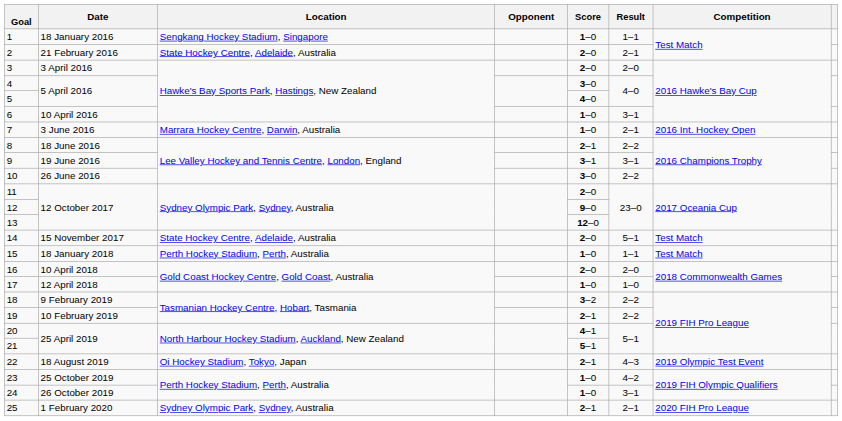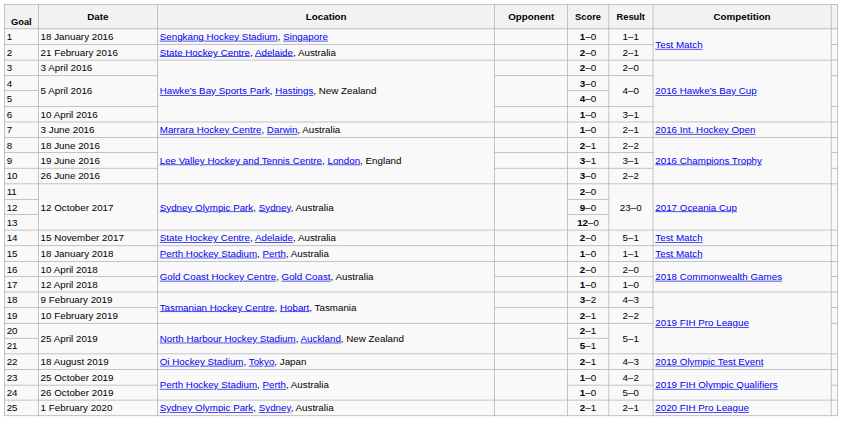 <table class="wikitable sortable" style="font-size:90%" width=97%>
 <tr>
 <th style="font-size:95%;" data-sort-type=number><br>Goal</th>
 <th align=center>Date</th>
 <th>Location</th>
 <th width=100>Opponent</th>
 <th data-sort-type="number" style="font-size:95%">Score</th>
 <th data-sort-type="number" style="font-size:95%">Result</th>
 <th>Competition</th>
 <th></th>
 </tr>
 <tr>
 <td>1</td>
 <td>18 January 2016</td>
 <td><a href='#'>Sengkang Hockey Stadium</a>, <a href='#'>Singapore</a></td>
 <td></td>
 <td align="center"><strong>1</strong>–0</td>
 <td align="center">1–1</td>
 <td rowspan=2><a href='#'>Test Match</a></td>
 <td></td>
 </tr>
 <tr>
 <td>2</td>
 <td>21 February 2016</td>
 <td><a href='#'>State Hockey Centre</a>, <a href='#'>Adelaide</a>, Australia</td>
 <td></td>
 <td align="center"><strong>2</strong>–0</td>
 <td align="center">2–1</td>
 <td></td>
 </tr>
 <tr>
 <td>3</td>
 <td>3 April 2016</td>
 <td rowspan=4><a href='#'>Hawke's Bay Sports Park</a>, <a href='#'>Hastings</a>, New Zealand</td>
 <td></td>
 <td align="center"><strong>2</strong>–0</td>
 <td align="center">2–0</td>
 <td rowspan=4><a href='#'>2016 Hawke's Bay Cup</a></td>
 <td></td>
 </tr>
 <tr>
 <td>4</td>
 <td rowspan=2>5 April 2016</td>
 <td rowspan=2></td>
 <td align="center"><strong>3</strong>–0</td>
 <td rowspan=2; align=center>4–0</td>
 <td rowspan=2></td>
 </tr>
 <tr>
 <td>5</td>
 <td align="center"><strong>4</strong>–0</td>
 </tr>
 <tr>
 <td>6</td>
 <td>10 April 2016</td>
 <td></td>
 <td align="center"><strong>1</strong>–0</td>
 <td align="center">3–1</td>
 <td></td>
 </tr>
 <tr>
 <td>7</td>
 <td>3 June 2016</td>
 <td><a href='#'>Marrara Hockey Centre</a>, <a href='#'>Darwin</a>, Australia</td>
 <td></td>
 <td align="center"><strong>1</strong>–0</td>
 <td align="center">2–1</td>
 <td><a href='#'>2016 Int. Hockey Open</a></td>
 <td></td>
 </tr>
 <tr>
 <td>8</td>
 <td>18 June 2016</td>
 <td rowspan=3><a href='#'>Lee Valley Hockey and Tennis Centre</a>, <a href='#'>London</a>, England</td>
 <td></td>
 <td align="center"><strong>2</strong>–1</td>
 <td align="center">2–2</td>
 <td rowspan=3><a href='#'>2016 Champions Trophy</a></td>
 <td></td>
 </tr>
 <tr>
 <td>9</td>
 <td>19 June 2016</td>
 <td></td>
 <td align="center"><strong>3</strong>–1</td>
 <td align="center">3–1</td>
 <td></td>
 </tr>
 <tr>
 <td>10</td>
 <td>26 June 2016</td>
 <td></td>
 <td align="center"><strong>3</strong>–0</td>
 <td align="center">2–2</td>
 <td></td>
 </tr>
 <tr>
 <td>11</td>
 <td rowspan=3>12 October 2017</td>
 <td rowspan=3><a href='#'>Sydney Olympic Park</a>, <a href='#'>Sydney</a>, Australia</td>
 <td rowspan=3></td>
 <td align="center"><strong>2</strong>–0</td>
 <td rowspan=3; align=center>23–0</td>
 <td rowspan=3><a href='#'>2017 Oceania Cup</a></td>
 <td rowspan=3></td>
 </tr>
 <tr>
 <td>12</td>
 <td align="center"><strong>9</strong>–0</td>
 </tr>
 <tr>
 <td>13</td>
 <td align="center"><strong>12</strong>–0</td>
 </tr>
 <tr>
 <td>14</td>
 <td>15 November 2017</td>
 <td><a href='#'>State Hockey Centre</a>, <a href='#'>Adelaide</a>, Australia</td>
 <td></td>
 <td align="center"><strong>2</strong>–0</td>
 <td align="center">5–1</td>
 <td><a href='#'>Test Match</a></td>
 <td></td>
 </tr>
 <tr>
 <td>15</td>
 <td>18 January 2018</td>
 <td><a href='#'>Perth Hockey Stadium</a>, <a href='#'>Perth</a>, Australia</td>
 <td></td>
 <td align="center"><strong>1</strong>–0</td>
 <td align="center">1–1</td>
 <td><a href='#'>Test Match</a></td>
 <td></td>
 </tr>
 <tr>
 <td>16</td>
 <td>10 April 2018</td>
 <td rowspan=2><a href='#'>Gold Coast Hockey Centre</a>, <a href='#'>Gold Coast</a>, Australia</td>
 <td></td>
 <td align="center"><strong>2</strong>–0</td>
 <td align="center">2–0</td>
 <td rowspan=2><a href='#'>2018 Commonwealth Games</a></td>
 <td></td>
 </tr>
 <tr>
 <td>17</td>
 <td>12 April 2018</td>
 <td></td>
 <td align="center"><strong>1</strong>–0</td>
 <td align="center">1–0</td>
 <td></td>
 </tr>
 <tr>
 <td>18</td>
 <td>9 February 2019</td>
 <td rowspan=2><a href='#'>Tasmanian Hockey Centre</a>, <a href='#'>Hobart</a>, Tasmania</td>
 <td></td>
 <td align="center"><strong>3</strong>–2</td>
-<td align="center">2–2</td>
+<td align="center">4–3</td>
 <td rowspan=4><a href='#'>2019 FIH Pro League</a></td>
 <td></td>
 </tr>
 <tr>
 <td>19</td>
 <td>10 February 2019</td>
 <td></td>
 <td align="center"><strong>2</strong>–1</td>
 <td align="center">2–2</td>
 <td></td>
 </tr>
 <tr>
 <td>20</td>
 <td rowspan=2>25 April 2019</td>
 <td rowspan=2><a href='#'>North Harbour Hockey Stadium</a>, <a href='#'>Auckland</a>, New Zealand</td>
 <td rowspan=2></td>
-<td align="center"><strong>4</strong>–1</td>
+<td align="center"><strong>2</strong>–1</td>
 <td rowspan=2; align=center>5–1</td>
 <td rowspan=2></td>
 </tr>
 <tr>
 <td>21</td>
 <td align="center"><strong>5</strong>–1</td>
 </tr>
 <tr>
 <td>22</td>
 <td>18 August 2019</td>
 <td><a href='#'>Oi Hockey Stadium</a>, <a href='#'>Tokyo</a>, Japan</td>
 <td></td>
 <td align="center"><strong>2</strong>–1</td>
 <td align="center">4–3</td>
 <td><a href='#'>2019 Olympic Test Event</a></td>
 <td></td>
 </tr>
 <tr>
 <td>23</td>
 <td>25 October 2019</td>
 <td rowspan=2><a href='#'>Perth Hockey Stadium</a>, <a href='#'>Perth</a>, Australia</td>
 <td rowspan=2></td>
 <td align="center"><strong>1</strong>–0</td>
 <td align="center">4–2</td>
 <td rowspan=2><a href='#'>2019 FIH Olympic Qualifiers</a></td>
 <td></td>
 </tr>
 <tr>
 <td>24</td>
 <td>26 October 2019</td>
 <td align="center"><strong>1</strong>–0</td>
-<td align="center">3–1</td>
+<td align="center">5–0</td>
 <td></td>
 </tr>
 <tr>
 <td>25</td>
 <td>1 February 2020</td>
 <td><a href='#'>Sydney Olympic Park</a>, <a href='#'>Sydney</a>, Australia</td>
 <td></td>
 <td align="center"><strong>2</strong>–1</td>
 <td align="center">2–1</td>
 <td><a href='#'>2020 FIH Pro League</a></td>
 <td></td>
 </tr>
 </table>
